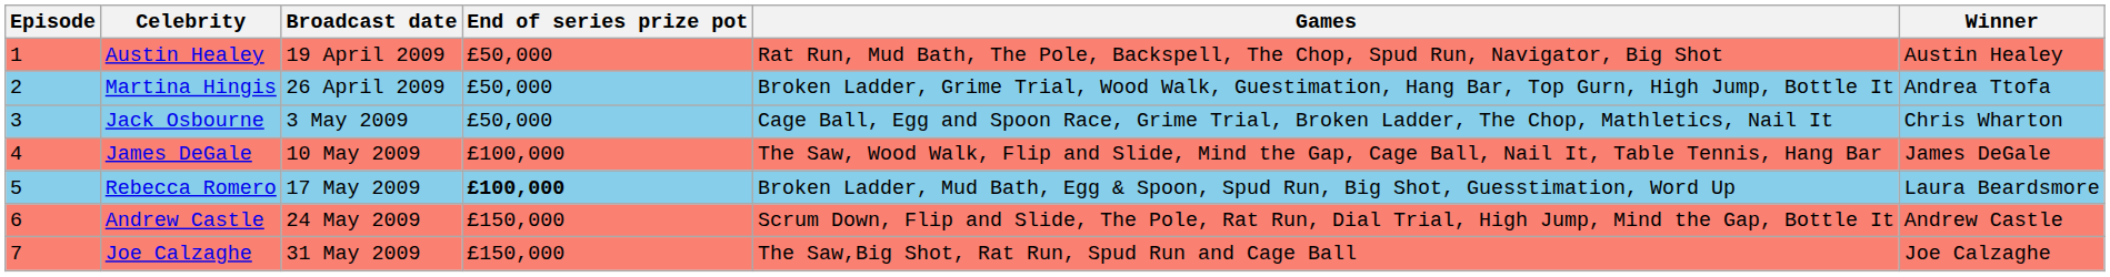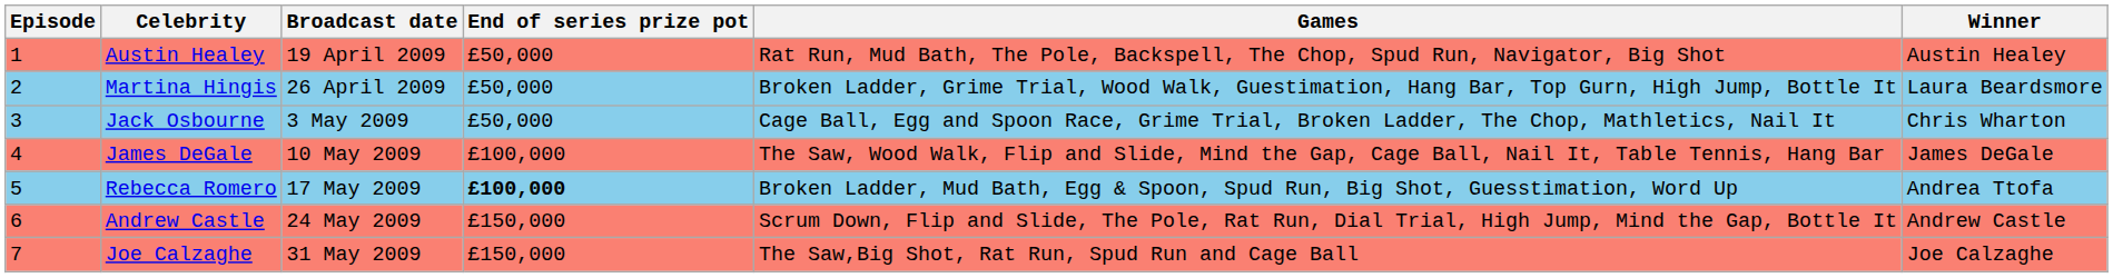 <table class="wikitable">
 <tr>
 <th>Episode</th>
 <th>Celebrity</th>
 <th>Broadcast date</th>
 <th>End of series prize pot</th>
 <th>Games</th>
 <th>Winner</th>
 </tr>
 <tr bgcolor=#FA8072>
 <td>1</td>
 <td><a href='#'>Austin Healey</a></td>
 <td>19 April 2009</td>
 <td>£50,000</td>
 <td>Rat Run, Mud Bath, The Pole, Backspell, The Chop, Spud Run, Navigator, Big Shot</td>
 <td>Austin Healey</td>
 </tr>
 <tr bgcolor=#87CEEB>
 <td>2</td>
 <td><a href='#'>Martina Hingis</a></td>
 <td>26 April 2009</td>
 <td>£50,000</td>
 <td>Broken Ladder, Grime Trial, Wood Walk, Guestimation, Hang Bar, Top Gurn, High Jump, Bottle It</td>
-<td>Andrea Ttofa</td>
+<td>Laura Beardsmore</td>
 </tr>
 <tr bgcolor=#87CEEB>
 <td>3</td>
 <td><a href='#'>Jack Osbourne</a></td>
 <td>3 May 2009</td>
 <td>£50,000</td>
 <td>Cage Ball, Egg and Spoon Race, Grime Trial, Broken Ladder, The Chop, Mathletics, Nail It</td>
 <td>Chris Wharton</td>
 </tr>
 <tr bgcolor=#FA8072>
 <td>4</td>
 <td><a href='#'>James DeGale</a></td>
 <td>10 May 2009</td>
 <td>£100,000</td>
 <td>The Saw, Wood Walk, Flip and Slide, Mind the Gap, Cage Ball, Nail It, Table Tennis, Hang Bar</td>
 <td>James DeGale</td>
 </tr>
 <tr bgcolor=#87CEEB>
 <td>5</td>
 <td><a href='#'>Rebecca Romero</a></td>
 <td>17 May 2009</td>
 <td><strong>£100,000</strong></td>
 <td>Broken Ladder, Mud Bath, Egg & Spoon, Spud Run, Big Shot, Guesstimation, Word Up</td>
-<td>Laura Beardsmore</td>
+<td>Andrea Ttofa</td>
 </tr>
 <tr bgcolor=#FA8072>
 <td>6</td>
 <td><a href='#'>Andrew Castle</a>  </td>
 <td>24 May 2009</td>
 <td>£150,000</td>
 <td>Scrum Down, Flip and Slide, The Pole, Rat Run, Dial Trial, High Jump, Mind the Gap, Bottle It</td>
 <td>Andrew Castle</td>
 </tr>
 <tr bgcolor=#FA8072>
 <td>7</td>
 <td><a href='#'>Joe Calzaghe</a></td>
 <td>31 May 2009</td>
 <td>£150,000</td>
 <td>The Saw,Big Shot, Rat Run, Spud Run and Cage Ball</td>
 <td>Joe Calzaghe</td>
 </tr>
 </table>
